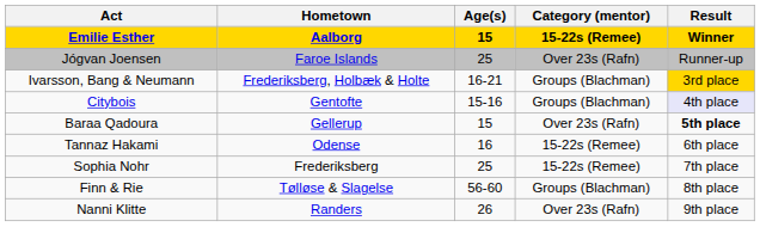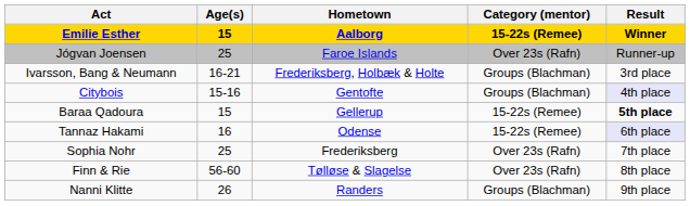 <table class="wikitable sortable" style="width:100%; text-align:center;">
 <tr>
 <th>Act</th>
+<th>Age(s)</th>
 <th>Hometown</th>
-<th>Age(s)</th>
 <th>Category (mentor)</th>
 <th>Result</th>
 </tr>
 <tr style="background:gold">
 <td><strong><a href='#'>Emilie Esther</a></strong></td>
+<td><strong>15</strong></td>
 <td><strong><a href='#'>Aalborg</a></strong></td>
-<td><strong>15</strong></td>
 <td><strong>15-22s (Remee)</strong></td>
 <td><strong>Winner</strong></td>
 </tr>
 <tr style="background:silver">
 <td>Jógvan Joensen</td>
+<td>25</td>
 <td><a href='#'>Faroe Islands</a></td>
-<td>25</td>
 <td>Over 23s (Rafn)</td>
 <td>Runner-up</td>
 </tr>
 <tr>
 <td>Ivarsson, Bang & Neumann</td>
+<td>16-21</td>
 <td><a href='#'>Frederiksberg</a>, <a href='#'>Holbæk</a> & <a href='#'>Holte</a></td>
-<td>16-21</td>
 <td>Groups (Blachman)</td>
-<td style="background: gold;">3rd place</td>
+<td>3rd place</td>
 </tr>
 <tr>
 <td><a href='#'>Citybois</a></td>
+<td>15-16</td>
 <td><a href='#'>Gentofte</a></td>
-<td>15-16</td>
 <td>Groups (Blachman)</td>
 <td style="background: lavender;">4th place</td>
 </tr>
 <tr>
 <td>Baraa Qadoura</td>
+<td>15</td>
 <td><a href='#'>Gellerup</a></td>
-<td>15</td>
-<td>Over 23s (Rafn)</td>
+<td>15-22s (Remee)</td>
 <td><strong>5th place</strong></td>
 </tr>
 <tr>
 <td>Tannaz Hakami</td>
+<td>16</td>
 <td><a href='#'>Odense</a></td>
-<td>16</td>
 <td>15-22s (Remee)</td>
-<td>6th place</td>
+<td style="background: lavender;">6th place</td>
 </tr>
 <tr>
 <td>Sophia Nohr</td>
+<td>25</td>
 <td>Frederiksberg</td>
-<td>25</td>
-<td>15-22s (Remee)</td>
+<td>Over 23s (Rafn)</td>
 <td>7th place</td>
 </tr>
 <tr>
 <td>Finn & Rie</td>
+<td>56-60</td>
 <td><a href='#'>Tølløse</a> & <a href='#'>Slagelse</a></td>
-<td>56-60</td>
-<td>Groups (Blachman)</td>
+<td>Over 23s (Rafn)</td>
 <td>8th place</td>
 </tr>
 <tr>
 <td>Nanni Klitte</td>
+<td>26</td>
 <td><a href='#'>Randers</a></td>
-<td>26</td>
-<td>Over 23s (Rafn)</td>
+<td>Groups (Blachman)</td>
 <td>9th place</td>
 </tr>
 </table>
